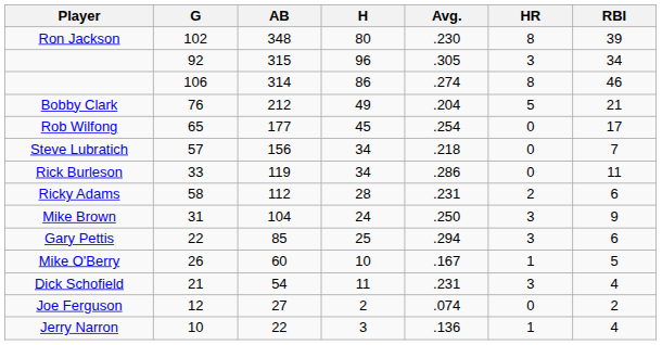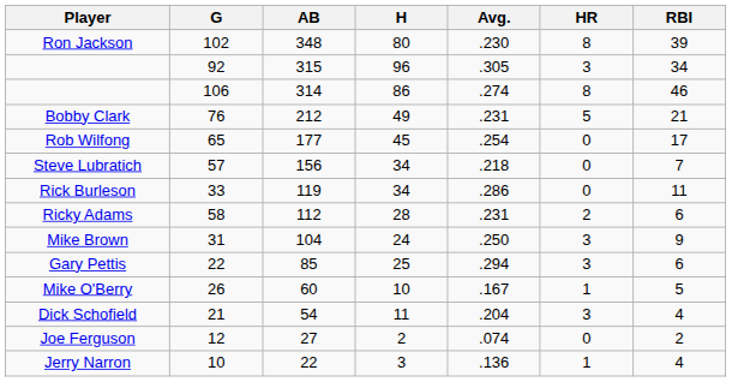 <table class="wikitable sortable">
 <tr>
 <th bgcolor="#DDDDFF" width="16%">Player</th>
 <th bgcolor="#DDDDFF" width="9%">G</th>
 <th bgcolor="#DDDDFF" width="9%">AB</th>
 <th bgcolor="#DDDDFF" width="9%">H</th>
 <th bgcolor="#DDDDFF" width="9%">Avg.</th>
 <th bgcolor="#DDDDFF" width="9%">HR</th>
 <th bgcolor="#DDDDFF" width="9%">RBI</th>
 </tr>
 <tr align="center">
 <td><a href='#'>Ron Jackson</a></td>
 <td>102</td>
 <td>348</td>
 <td>80</td>
 <td>.230</td>
 <td>8</td>
 <td>39</td>
 </tr>
 <tr align=center>
 <td></td>
 <td>92</td>
 <td>315</td>
 <td>96</td>
 <td>.305</td>
 <td>3</td>
 <td>34</td>
 </tr>
 <tr align="center">
 <td></td>
 <td>106</td>
 <td>314</td>
 <td>86</td>
 <td>.274</td>
 <td>8</td>
 <td>46</td>
 </tr>
 <tr align="center">
 <td><a href='#'>Bobby Clark</a></td>
 <td>76</td>
 <td>212</td>
 <td>49</td>
-<td>.204</td>
+<td>.231</td>
 <td>5</td>
 <td>21</td>
 </tr>
 <tr align=center>
 <td><a href='#'>Rob Wilfong</a></td>
 <td>65</td>
 <td>177</td>
 <td>45</td>
 <td>.254</td>
 <td>0</td>
 <td>17</td>
 </tr>
 <tr align=center>
 <td><a href='#'>Steve Lubratich</a></td>
 <td>57</td>
 <td>156</td>
 <td>34</td>
 <td>.218</td>
 <td>0</td>
 <td>7</td>
 </tr>
 <tr align=center>
 <td><a href='#'>Rick Burleson</a></td>
 <td>33</td>
 <td>119</td>
 <td>34</td>
 <td>.286</td>
 <td>0</td>
 <td>11</td>
 </tr>
 <tr align=center>
 <td><a href='#'>Ricky Adams</a></td>
 <td>58</td>
 <td>112</td>
 <td>28</td>
 <td>.231</td>
 <td>2</td>
 <td>6</td>
 </tr>
 <tr align=center>
 <td><a href='#'>Mike Brown</a></td>
 <td>31</td>
 <td>104</td>
 <td>24</td>
 <td>.250</td>
 <td>3</td>
 <td>9</td>
 </tr>
 <tr align=center>
 <td><a href='#'>Gary Pettis</a></td>
 <td>22</td>
 <td>85</td>
 <td>25</td>
 <td>.294</td>
 <td>3</td>
 <td>6</td>
 </tr>
 <tr align=center>
 <td><a href='#'>Mike O'Berry</a></td>
 <td>26</td>
 <td>60</td>
 <td>10</td>
 <td>.167</td>
 <td>1</td>
 <td>5</td>
 </tr>
 <tr align=center>
 <td><a href='#'>Dick Schofield</a></td>
 <td>21</td>
 <td>54</td>
 <td>11</td>
-<td>.231</td>
+<td>.204</td>
 <td>3</td>
 <td>4</td>
 </tr>
 <tr align=center>
 <td><a href='#'>Joe Ferguson</a></td>
 <td>12</td>
 <td>27</td>
 <td>2</td>
 <td>.074</td>
 <td>0</td>
 <td>2</td>
 </tr>
 <tr align=center>
 <td><a href='#'>Jerry Narron</a></td>
 <td>10</td>
 <td>22</td>
 <td>3</td>
 <td>.136</td>
 <td>1</td>
 <td>4</td>
 </tr>
 </table>
